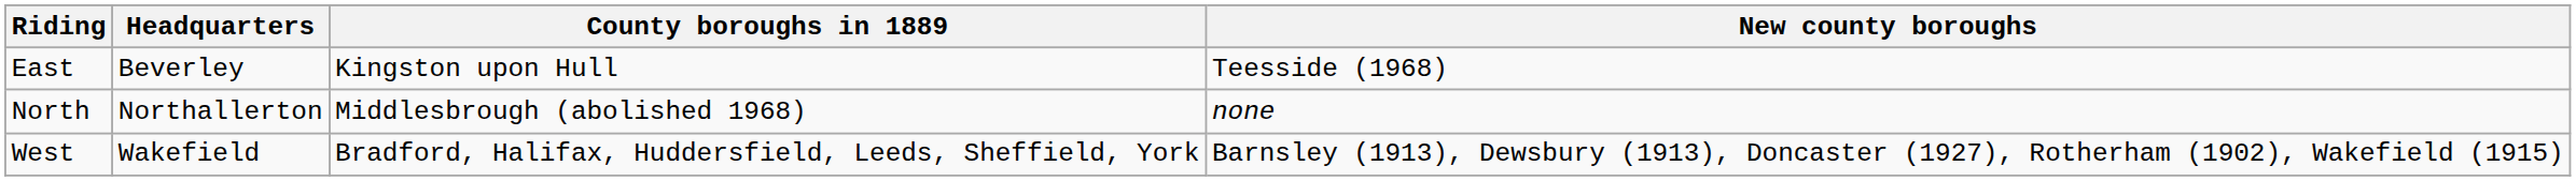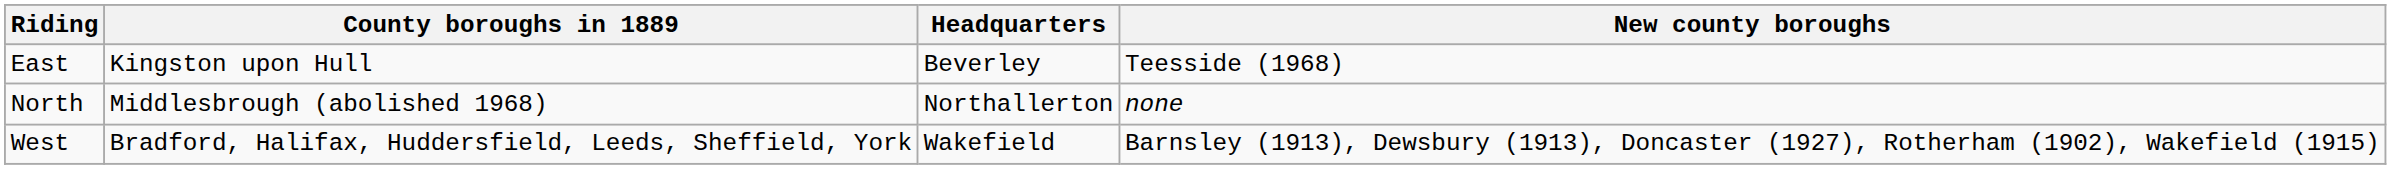 <table class="wikitable">
 <tr>
 <th>Riding</th>
+<th>County boroughs in 1889</th>
 <th>Headquarters</th>
-<th>County boroughs in 1889</th>
 <th>New county boroughs</th>
 </tr>
 <tr>
 <td>East</td>
+<td>Kingston upon Hull</td>
 <td>Beverley</td>
-<td>Kingston upon Hull</td>
 <td>Teesside (1968)</td>
 </tr>
 <tr>
 <td>North</td>
+<td>Middlesbrough (abolished 1968)</td>
 <td>Northallerton</td>
-<td>Middlesbrough (abolished 1968)</td>
 <td><em>none</em></td>
 </tr>
 <tr>
 <td>West</td>
+<td>Bradford, Halifax, Huddersfield, Leeds, Sheffield, York</td>
 <td>Wakefield</td>
-<td>Bradford, Halifax, Huddersfield, Leeds, Sheffield, York</td>
 <td>Barnsley (1913), Dewsbury (1913), Doncaster (1927), Rotherham (1902), Wakefield (1915)</td>
 </tr>
 </table>
